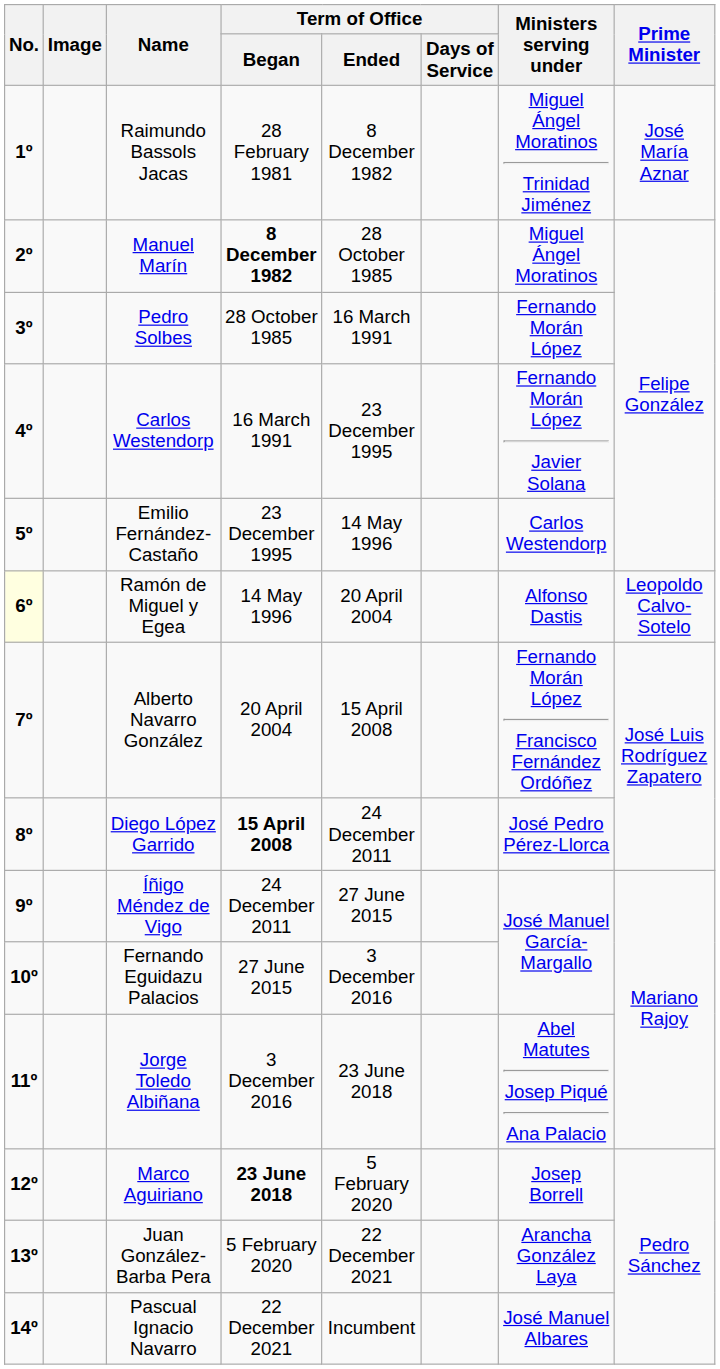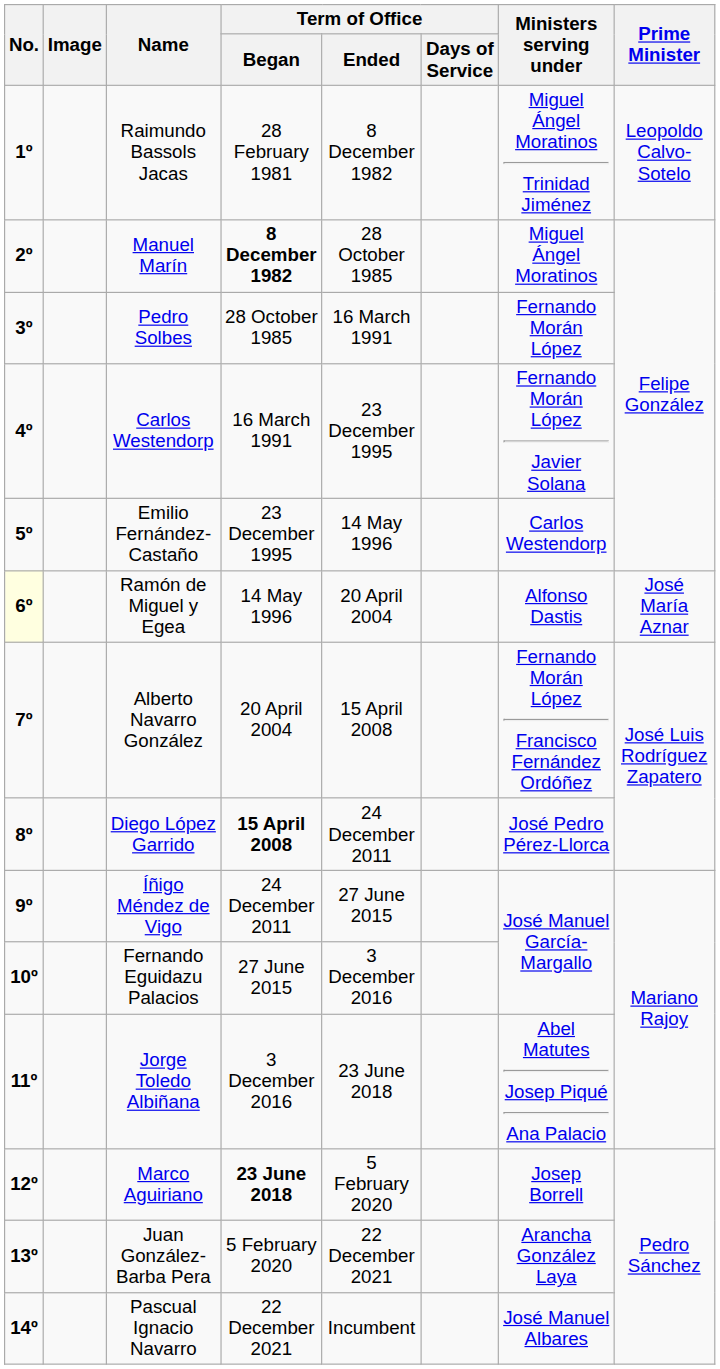 <table class="wikitable sortable" style="clear:right; text-align:center">
 <tr>
 <th rowspan="2">No.</th>
 <th rowspan="2">Image</th>
 <th rowspan="2">Name</th>
 <th colspan="3">Term of Office</th>
 <th rowspan="2">Ministers serving under</th>
 <th rowspan="2"><a href='#'>Prime Minister</a></th>
 </tr>
 <tr>
 <th>Began</th>
 <th>Ended</th>
 <th>Days of Service</th>
 </tr>
 <tr>
 <td><strong>1º</strong></td>
 <td></td>
 <td>Raimundo Bassols Jacas</td>
 <td>28 February 1981</td>
 <td>8 December 1982</td>
 <td></td>
 <td><a href='#'>Miguel Ángel Moratinos</a><hr><a href='#'>Trinidad Jiménez</a></td>
-<td><a href='#'>José María Aznar</a></td>
+<td><a href='#'>Leopoldo Calvo-Sotelo</a></td>
 </tr>
 <tr>
 <td><strong>2º</strong></td>
 <td></td>
 <td><a href='#'>Manuel Marín</a></td>
 <td><strong>8 December 1982</strong></td>
 <td>28 October 1985</td>
 <td></td>
 <td><a href='#'>Miguel Ángel Moratinos</a></td>
 <td rowspan="4"><a href='#'>Felipe González</a></td>
 </tr>
 <tr>
 <td><strong>3º</strong></td>
 <td></td>
 <td><a href='#'>Pedro Solbes</a></td>
 <td>28 October 1985</td>
 <td>16 March 1991</td>
 <td></td>
 <td><a href='#'>Fernando Morán López</a></td>
 </tr>
 <tr>
 <td><strong>4º</strong></td>
 <td></td>
 <td><a href='#'>Carlos Westendorp</a></td>
 <td>16 March 1991</td>
 <td>23 December 1995</td>
 <td></td>
 <td><a href='#'>Fernando Morán López</a><hr><a href='#'>Javier Solana</a></td>
 </tr>
 <tr>
 <td><strong>5º</strong></td>
 <td></td>
 <td>Emilio Fernández-Castaño</td>
 <td>23 December 1995</td>
 <td>14 May 1996</td>
 <td></td>
 <td><a href='#'>Carlos Westendorp</a></td>
 </tr>
 <tr>
 <td style="background: lightyellow;"><strong>6º</strong></td>
 <td></td>
 <td>Ramón de Miguel y Egea</td>
 <td>14 May 1996</td>
 <td>20 April 2004</td>
 <td></td>
 <td><a href='#'>Alfonso Dastis</a></td>
-<td><a href='#'>Leopoldo Calvo-Sotelo</a></td>
+<td><a href='#'>José María Aznar</a></td>
 </tr>
 <tr>
 <td><strong>7º</strong></td>
 <td></td>
 <td>Alberto Navarro González</td>
 <td>20 April 2004</td>
 <td>15 April 2008</td>
 <td></td>
 <td><a href='#'>Fernando Morán López</a><hr><a href='#'>Francisco Fernández Ordóñez</a></td>
 <td rowspan="2"><a href='#'>José Luis Rodríguez Zapatero</a></td>
 </tr>
 <tr>
 <td><strong>8º</strong></td>
 <td></td>
 <td><a href='#'>Diego López Garrido</a></td>
 <td><strong>15 April 2008</strong></td>
 <td>24 December 2011</td>
 <td></td>
 <td><a href='#'>José Pedro Pérez-Llorca</a></td>
 </tr>
 <tr>
 <td><strong>9º</strong></td>
 <td></td>
 <td><a href='#'>Íñigo Méndez de Vigo</a></td>
 <td>24 December 2011</td>
 <td>27 June 2015</td>
 <td></td>
 <td rowspan="2"><a href='#'>José Manuel García-Margallo</a></td>
 <td rowspan="3"><a href='#'>Mariano Rajoy</a></td>
 </tr>
 <tr>
 <td><strong>10º</strong></td>
 <td></td>
 <td>Fernando Eguidazu Palacios</td>
 <td>27 June 2015</td>
 <td>3 December 2016</td>
 <td></td>
 </tr>
 <tr>
 <td><strong>11º</strong></td>
 <td></td>
 <td><a href='#'>Jorge Toledo Albiñana</a></td>
 <td>3 December 2016</td>
 <td>23 June 2018</td>
 <td></td>
 <td><a href='#'>Abel Matutes</a><hr><a href='#'>Josep Piqué</a><hr><a href='#'>Ana Palacio</a></td>
 </tr>
 <tr>
 <td><strong>12º</strong></td>
 <td></td>
 <td><a href='#'>Marco Aguiriano</a></td>
 <td><strong>23 June 2018</strong></td>
 <td>5 February 2020</td>
 <td></td>
 <td><a href='#'>Josep Borrell</a></td>
 <td rowspan="3"><a href='#'>Pedro Sánchez</a></td>
 </tr>
 <tr>
 <td><strong>13º</strong></td>
 <td></td>
 <td>Juan González-Barba Pera</td>
 <td>5 February 2020</td>
 <td>22 December 2021</td>
 <td></td>
 <td><a href='#'>Arancha González Laya</a></td>
 </tr>
 <tr>
 <td><strong>14º</strong></td>
 <td></td>
 <td>Pascual Ignacio Navarro</td>
 <td>22 December 2021</td>
 <td>Incumbent</td>
 <td></td>
 <td><a href='#'>José Manuel Albares</a></td>
 </tr>
 </table>
